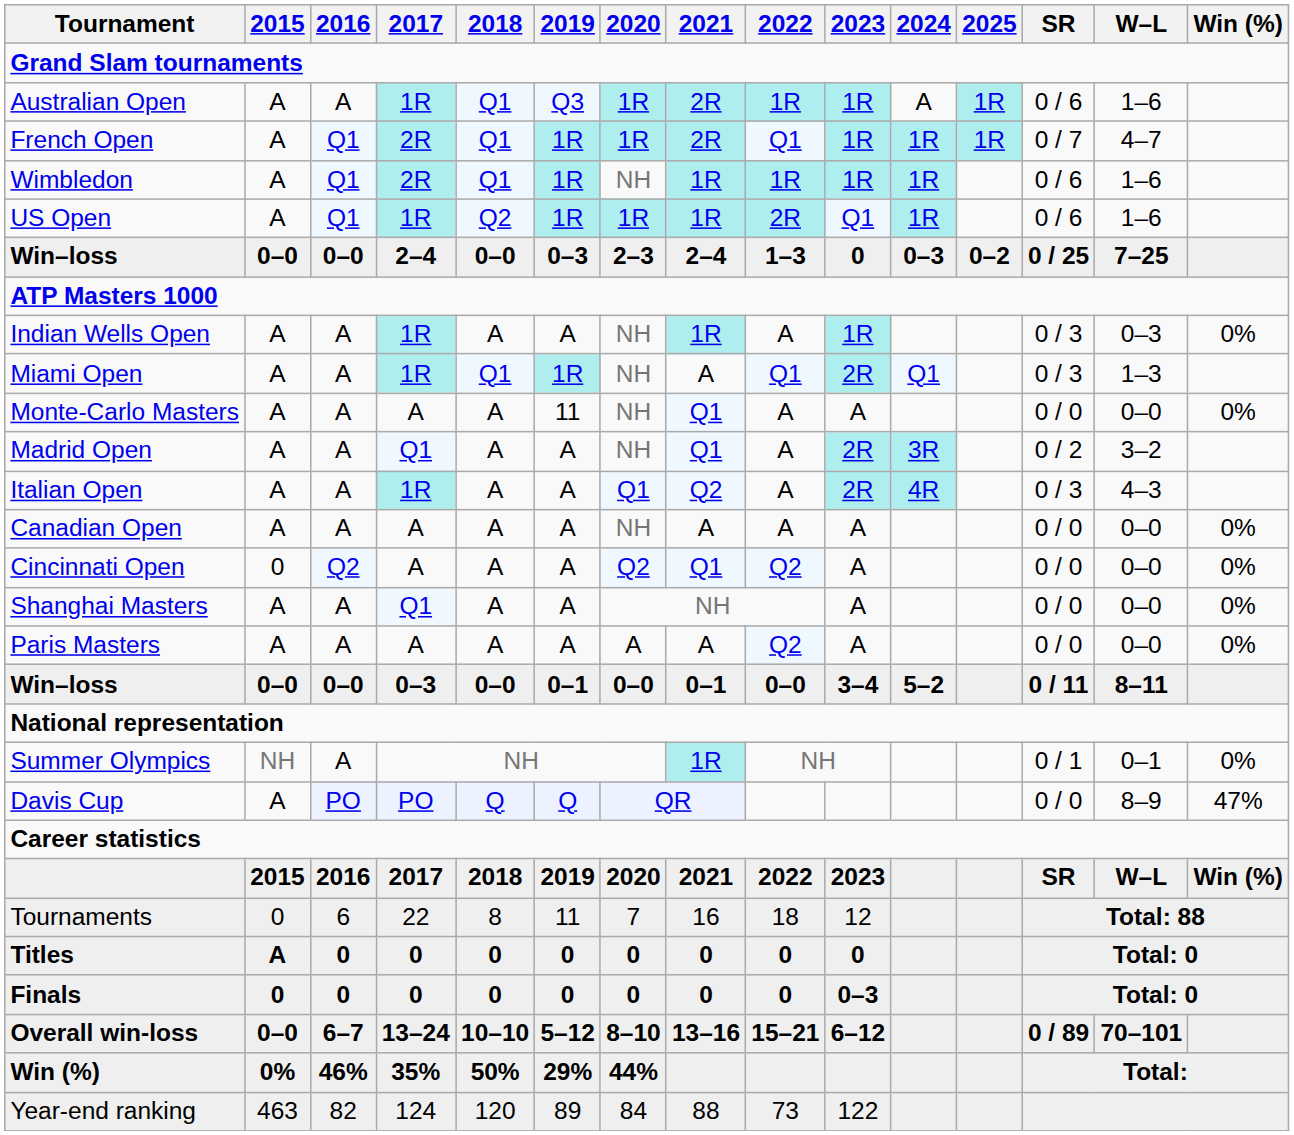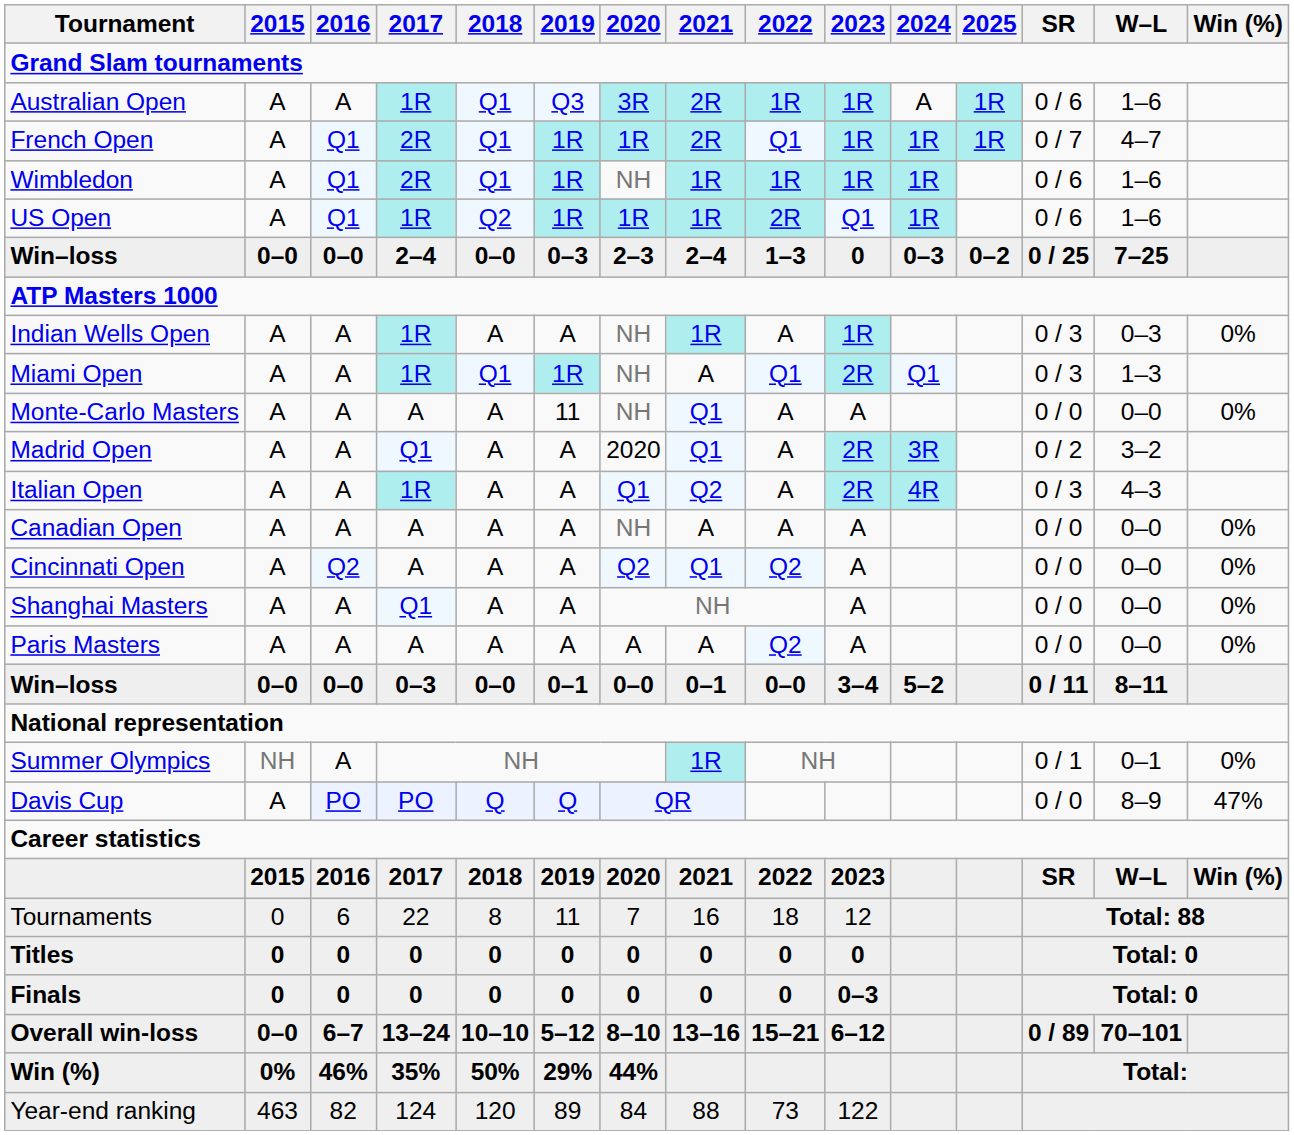 <table class=wikitable style=text-align:center>
 <tr>
 <th>Tournament</th>
 <th><a href='#'>2015</a></th>
 <th><a href='#'>2016</a></th>
 <th><a href='#'>2017</a></th>
 <th><a href='#'>2018</a></th>
 <th><a href='#'>2019</a></th>
 <th><a href='#'>2020</a></th>
 <th><a href='#'>2021</a></th>
 <th><a href='#'>2022</a></th>
 <th><a href='#'>2023</a></th>
 <th><a href='#'>2024</a></th>
 <th><a href='#'>2025</a></th>
 <th>SR</th>
 <th>W–L</th>
 <th>Win (%)</th>
 </tr>
 <tr>
 <td colspan="15" align="left"><strong><a href='#'>Grand Slam tournaments</a></strong></td>
 </tr>
 <tr>
 <td align=left><a href='#'>Australian Open</a></td>
 <td>A</td>
 <td>A</td>
 <td bgcolor=afeeee><a href='#'>1R</a></td>
 <td bgcolor=f0f8ff><a href='#'>Q1</a></td>
 <td bgcolor=f0f8ff><a href='#'>Q3</a></td>
-<td bgcolor=afeeee><a href='#'>1R</a></td>
+<td bgcolor=afeeee><a href='#'>3R</a></td>
 <td bgcolor=afeeee><a href='#'>2R</a></td>
 <td bgcolor=afeeee><a href='#'>1R</a></td>
 <td bgcolor=afeeee><a href='#'>1R</a></td>
 <td>A</td>
 <td bgcolor=afeeee><a href='#'>1R</a></td>
 <td>0 / 6</td>
 <td>1–6</td>
 <td></td>
 </tr>
 <tr>
 <td align=left><a href='#'>French Open</a></td>
 <td>A</td>
 <td bgcolor=f0f8ff><a href='#'>Q1</a></td>
 <td bgcolor=afeeee><a href='#'>2R</a></td>
 <td bgcolor=f0f8ff><a href='#'>Q1</a></td>
 <td bgcolor=afeeee><a href='#'>1R</a></td>
 <td bgcolor=afeeee><a href='#'>1R</a></td>
 <td bgcolor=afeeee><a href='#'>2R</a></td>
 <td bgcolor=f0f8ff><a href='#'>Q1</a></td>
 <td bgcolor=afeeee><a href='#'>1R</a></td>
 <td bgcolor=afeeee><a href='#'>1R</a></td>
 <td bgcolor=afeeee><a href='#'>1R</a></td>
 <td>0 / 7</td>
 <td>4–7</td>
 <td></td>
 </tr>
 <tr>
 <td align=left><a href='#'>Wimbledon</a></td>
 <td>A</td>
 <td bgcolor=f0f8ff><a href='#'>Q1</a></td>
 <td bgcolor=afeeee><a href='#'>2R</a></td>
 <td bgcolor=f0f8ff><a href='#'>Q1</a></td>
 <td bgcolor=afeeee><a href='#'>1R</a></td>
 <td style=color:#767676>NH</td>
 <td bgcolor=afeeee><a href='#'>1R</a></td>
 <td bgcolor=afeeee><a href='#'>1R</a></td>
 <td bgcolor=afeeee><a href='#'>1R</a></td>
 <td bgcolor=afeeee><a href='#'>1R</a></td>
 <td></td>
 <td>0 / 6</td>
 <td>1–6</td>
 <td></td>
 </tr>
 <tr>
 <td align=left><a href='#'>US Open</a></td>
 <td>A</td>
 <td bgcolor=f0f8ff><a href='#'>Q1</a></td>
 <td bgcolor=afeeee><a href='#'>1R</a></td>
 <td bgcolor=f0f8ff><a href='#'>Q2</a></td>
 <td bgcolor=afeeee><a href='#'>1R</a></td>
 <td bgcolor=afeeee><a href='#'>1R</a></td>
 <td bgcolor=afeeee><a href='#'>1R</a></td>
 <td bgcolor=afeeee><a href='#'>2R</a></td>
 <td bgcolor=f0f8ff><a href='#'>Q1</a></td>
 <td bgcolor=afeeee><a href='#'>1R</a></td>
 <td></td>
 <td>0 / 6</td>
 <td>1–6</td>
 <td></td>
 </tr>
 <tr style=font-weight:bold;background:#efefef>
 <td style=text-align:left>Win–loss</td>
 <td>0–0</td>
 <td>0–0</td>
 <td>2–4</td>
 <td>0–0</td>
 <td>0–3</td>
 <td>2–3</td>
 <td>2–4</td>
 <td>1–3</td>
 <td>0</td>
 <td>0–3</td>
 <td>0–2</td>
 <td>0 / 25</td>
 <td>7–25</td>
 <td></td>
 </tr>
 <tr>
 <td colspan="15" align="left"><strong><a href='#'>ATP Masters 1000</a></strong></td>
 </tr>
 <tr>
 <td align=left><a href='#'>Indian Wells Open</a></td>
 <td>A</td>
 <td>A</td>
 <td bgcolor=afeeee><a href='#'>1R</a></td>
 <td>A</td>
 <td>A</td>
 <td style=color:#767676>NH</td>
 <td bgcolor=afeeee><a href='#'>1R</a></td>
 <td>A</td>
 <td bgcolor=afeeee><a href='#'>1R</a></td>
 <td></td>
 <td></td>
 <td>0 / 3</td>
 <td>0–3</td>
 <td>0%</td>
 </tr>
 <tr>
 <td align=left><a href='#'>Miami Open</a></td>
 <td>A</td>
 <td>A</td>
 <td bgcolor=afeeee><a href='#'>1R</a></td>
 <td bgcolor=f0f8ff><a href='#'>Q1</a></td>
 <td bgcolor=afeeee><a href='#'>1R</a></td>
 <td style=color:#767676>NH</td>
 <td>A</td>
 <td bgcolor=f0f8ff><a href='#'>Q1</a></td>
 <td bgcolor=afeeee><a href='#'>2R</a></td>
 <td bgcolor=f0f8ff><a href='#'>Q1</a></td>
 <td></td>
 <td>0 / 3</td>
 <td>1–3</td>
 <td></td>
 </tr>
 <tr>
 <td align=left><a href='#'>Monte-Carlo Masters</a></td>
 <td>A</td>
 <td>A</td>
 <td>A</td>
 <td>A</td>
 <td>11</td>
 <td style=color:#767676>NH</td>
 <td bgcolor=f0f8ff><a href='#'>Q1</a></td>
 <td>A</td>
 <td>A</td>
 <td></td>
 <td></td>
 <td>0 / 0</td>
 <td>0–0</td>
 <td>0%</td>
 </tr>
 <tr>
 <td align=left><a href='#'>Madrid Open</a></td>
 <td>A</td>
 <td>A</td>
 <td bgcolor=f0f8ff><a href='#'>Q1</a></td>
 <td>A</td>
 <td>A</td>
-<td style=color:#767676>NH</td>
+<td>2020</td>
 <td bgcolor=f0f8ff><a href='#'>Q1</a></td>
 <td>A</td>
 <td bgcolor= afeeee><a href='#'>2R</a></td>
 <td bgcolor= afeeee><a href='#'>3R</a></td>
 <td></td>
 <td>0 / 2</td>
 <td>3–2</td>
 <td></td>
 </tr>
 <tr>
 <td align=left><a href='#'>Italian Open</a></td>
 <td>A</td>
 <td>A</td>
 <td bgcolor=afeeee><a href='#'>1R</a></td>
 <td>A</td>
 <td>A</td>
 <td bgcolor=f0f8ff><a href='#'>Q1</a></td>
 <td bgcolor=f0f8ff><a href='#'>Q2</a></td>
 <td>A</td>
 <td bgcolor=afeeee><a href='#'>2R</a></td>
 <td bgcolor=afeeee><a href='#'>4R</a></td>
 <td></td>
 <td>0 / 3</td>
 <td>4–3</td>
 <td></td>
 </tr>
 <tr>
 <td align=left><a href='#'>Canadian Open</a></td>
 <td>A</td>
 <td>A</td>
 <td>A</td>
 <td>A</td>
 <td>A</td>
 <td style=color:#767676>NH</td>
 <td>A</td>
 <td>A</td>
 <td>A</td>
 <td></td>
 <td></td>
 <td>0 / 0</td>
 <td>0–0</td>
 <td>0%</td>
 </tr>
 <tr>
 <td align=left><a href='#'>Cincinnati Open</a></td>
-<td>0</td>
+<td>A</td>
 <td bgcolor=f0f8ff><a href='#'>Q2</a></td>
 <td>A</td>
 <td>A</td>
 <td>A</td>
 <td bgcolor=f0f8ff><a href='#'>Q2</a></td>
 <td bgcolor=f0f8ff><a href='#'>Q1</a></td>
 <td bgcolor=f0f8ff><a href='#'>Q2</a></td>
 <td>A</td>
 <td></td>
 <td></td>
 <td>0 / 0</td>
 <td>0–0</td>
 <td>0%</td>
 </tr>
 <tr>
 <td align=left><a href='#'>Shanghai Masters</a></td>
 <td>A</td>
 <td>A</td>
 <td bgcolor=f0f8ff><a href='#'>Q1</a></td>
 <td>A</td>
 <td>A</td>
 <td colspan="3" style="color:#767676">NH</td>
 <td>A</td>
 <td></td>
 <td></td>
 <td>0 / 0</td>
 <td>0–0</td>
 <td>0%</td>
 </tr>
 <tr>
 <td align=left><a href='#'>Paris Masters</a></td>
 <td>A</td>
 <td>A</td>
 <td>A</td>
 <td>A</td>
 <td>A</td>
 <td>A</td>
 <td>A</td>
 <td bgcolor=f0f8ff><a href='#'>Q2</a></td>
 <td>A</td>
 <td></td>
 <td></td>
 <td>0 / 0</td>
 <td>0–0</td>
 <td>0%</td>
 </tr>
 <tr style=font-weight:bold;background:#efefef>
 <td style=text-align:left>Win–loss</td>
 <td>0–0</td>
 <td>0–0</td>
 <td>0–3</td>
 <td>0–0</td>
 <td>0–1</td>
 <td>0–0</td>
 <td>0–1</td>
 <td>0–0</td>
 <td>3–4</td>
 <td>5–2</td>
 <td></td>
 <td>0 / 11</td>
 <td>8–11</td>
 <td></td>
 </tr>
 <tr>
 <td colspan="15" align="left"><strong>National representation</strong></td>
 </tr>
 <tr>
 <td align=left><a href='#'>Summer Olympics</a></td>
 <td style=color:#767676>NH</td>
 <td>A</td>
 <td colspan=4 style=color:#767676>NH</td>
 <td bgcolor=afeeee><a href='#'>1R</a></td>
 <td colspan=2 style=color:#767676>NH</td>
 <td></td>
 <td></td>
 <td>0 / 1</td>
 <td>0–1</td>
 <td>0%</td>
 </tr>
 <tr>
 <td align=left><a href='#'>Davis Cup</a></td>
 <td>A</td>
 <td bgcolor=ecf2ff><a href='#'>PO</a></td>
 <td bgcolor=ecf2ff><a href='#'>PO</a></td>
 <td bgcolor=ecf2ff><a href='#'>Q</a></td>
 <td bgcolor=ecf2ff><a href='#'>Q</a></td>
 <td colspan="2" bgcolor="ecf2ff"><a href='#'>QR</a></td>
 <td></td>
 <td></td>
 <td></td>
 <td></td>
 <td>0 / 0</td>
 <td>8–9</td>
 <td>47%</td>
 </tr>
 <tr>
 <td colspan="15" align="left"><strong>Career statistics</strong></td>
 </tr>
 <tr style=font-weight:bold;background:#efefef>
 <td></td>
 <td>2015</td>
 <td>2016</td>
 <td>2017</td>
 <td>2018</td>
 <td>2019</td>
 <td>2020</td>
 <td>2021</td>
 <td>2022</td>
 <td>2023</td>
 <td></td>
 <td></td>
 <td>SR</td>
 <td>W–L</td>
 <td>Win (%)</td>
 </tr>
 <tr bgcolor=efefef>
 <td style=text-align:left>Tournaments</td>
 <td>0</td>
 <td>6</td>
 <td>22</td>
 <td>8</td>
 <td>11</td>
 <td>7</td>
 <td>16</td>
 <td>18</td>
 <td>12</td>
 <td></td>
 <td></td>
 <td colspan="3"><strong>Total: 88</strong></td>
 </tr>
 <tr style=font-weight:bold;background:#efefef>
 <td style=text-align:left>Titles</td>
-<td>A</td>
+<td>0</td>
 <td>0</td>
 <td>0</td>
 <td>0</td>
 <td>0</td>
 <td>0</td>
 <td>0</td>
 <td>0</td>
 <td>0</td>
 <td></td>
 <td></td>
 <td colspan="3">Total: 0</td>
 </tr>
 <tr style=font-weight:bold;background:#efefef>
 <td style=text-align:left>Finals</td>
 <td>0</td>
 <td>0</td>
 <td>0</td>
 <td>0</td>
 <td>0</td>
 <td>0</td>
 <td>0</td>
 <td>0</td>
 <td>0–3</td>
 <td></td>
 <td></td>
 <td colspan="3">Total: 0</td>
 </tr>
 <tr style=font-weight:bold;background:#efefef>
 <td style=text-align:left>Overall win-loss</td>
 <td>0–0</td>
 <td>6–7</td>
 <td>13–24</td>
 <td>10–10</td>
 <td>5–12</td>
 <td>8–10</td>
 <td>13–16</td>
 <td>15–21</td>
 <td>6–12</td>
 <td></td>
 <td></td>
 <td>0 / 89</td>
 <td>70–101</td>
 <td></td>
 </tr>
 <tr style=font-weight:bold;background:#efefef>
 <td style=text-align:left>Win (%)</td>
 <td>0%</td>
 <td>46%</td>
 <td>35%</td>
 <td>50%</td>
 <td>29%</td>
 <td>44%</td>
 <td></td>
 <td></td>
 <td></td>
 <td></td>
 <td></td>
 <td colspan="3">Total: </td>
 </tr>
 <tr bgcolor=efefef>
 <td style=text-align:left>Year-end ranking</td>
 <td>463</td>
 <td>82</td>
 <td>124</td>
 <td>120</td>
 <td>89</td>
 <td>84</td>
 <td>88</td>
 <td>73</td>
 <td>122</td>
 <td></td>
 <td></td>
 <td colspan="3"></td>
 </tr>
 </table>
